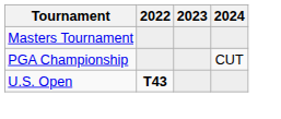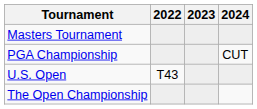 <table class="wikitable" style="font-size:95%;text-align:center;">
 <tr>
 <th>Tournament</th>
 <th>2022</th>
 <th>2023</th>
 <th>2024</th>
 </tr>
 <tr>
 <td align=left><a href='#'>Masters Tournament</a></td>
 <td style="background:#eeeeee;"></td>
 <td style="background:#eeeeee;"></td>
 <td style="background:#eeeeee;"></td>
 </tr>
 <tr>
 <td align=left><a href='#'>PGA Championship</a></td>
 <td style="background:#eeeeee;"></td>
 <td style="background:#eeeeee;"></td>
 <td>CUT</td>
 </tr>
 <tr>
 <td align=left><a href='#'>U.S. Open</a></td>
-<td><strong>T43</strong></td>
+<td>T43</td>
 <td style="background:#eeeeee;"></td>
 <td style="background:#eeeeee;"></td>
 </tr>
+<tr>
+<td align=left><a href='#'>The Open Championship</a></td>
+<td style="background:#eeeeee;"></td>
+<td style="background:#eeeeee;"></td>
+<td></td>
+</tr>
 </table>
